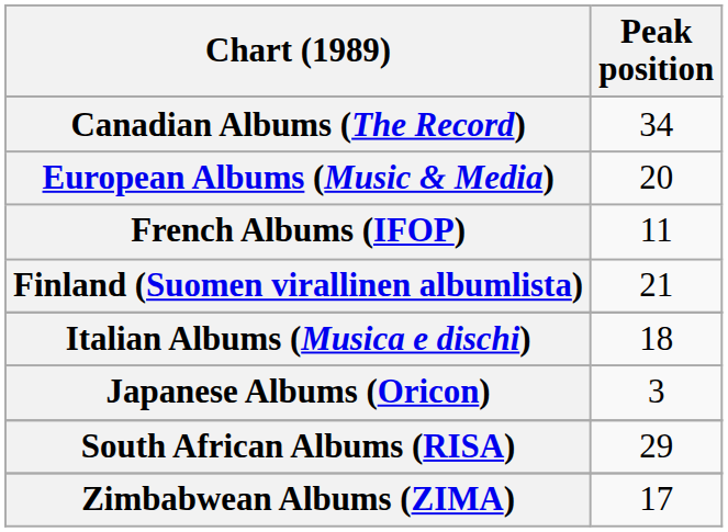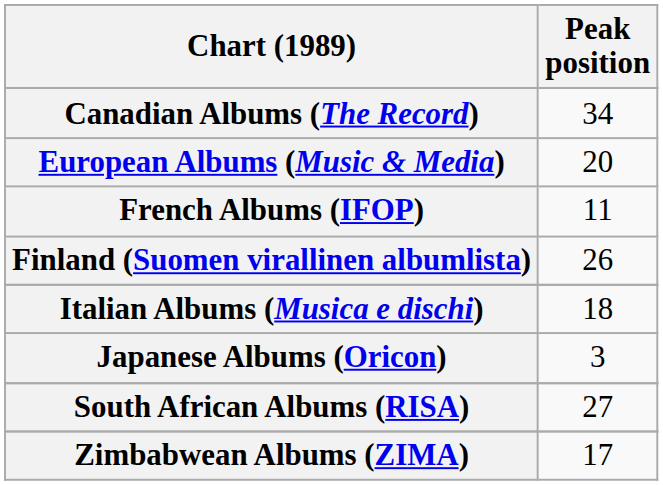 <table class="wikitable sortable plainrowheaders" style="text-align:center">
 <tr>
 <th scope="col">Chart (1989)</th>
 <th scope="col">Peak<br>position</th>
 </tr>
 <tr>
 </tr>
 <tr>
 </tr>
 <tr>
 <th scope="row">Canadian Albums (<em><a href='#'>The Record</a></em>)</th>
 <td>34</td>
 </tr>
 <tr>
 <th scope="row"><a href='#'>European Albums</a> (<em><a href='#'>Music & Media</a></em>)</th>
 <td>20</td>
 </tr>
 <tr>
 <th scope="row">French Albums (<a href='#'>IFOP</a>)</th>
 <td>11</td>
 </tr>
 <tr>
 <th scope="row">Finland (<a href='#'>Suomen virallinen albumlista</a>)</th>
-<td>21</td>
+<td>26</td>
 </tr>
 <tr>
 </tr>
 <tr>
 <th scope="row">Italian Albums (<em><a href='#'>Musica e dischi</a></em>)</th>
 <td>18</td>
 </tr>
 <tr>
 <th scope="row">Japanese Albums (<a href='#'>Oricon</a>)</th>
 <td>3</td>
 </tr>
 <tr>
 </tr>
 <tr>
 <th scope="row">South African Albums (<a href='#'>RISA</a>)</th>
-<td>29</td>
+<td>27</td>
 </tr>
 <tr>
 </tr>
 <tr>
 </tr>
 <tr>
 </tr>
 <tr>
 </tr>
 <tr>
 <th scope="row">Zimbabwean Albums (<a href='#'>ZIMA</a>)</th>
 <td>17</td>
 </tr>
 </table>
